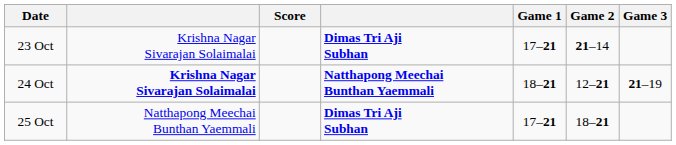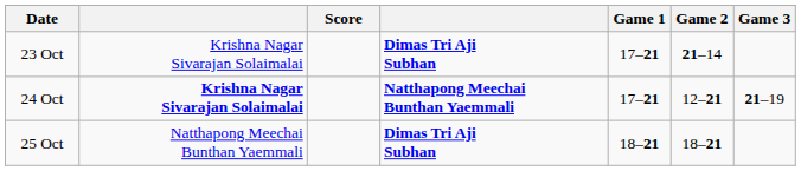 <table class="wikitable" style="text-align:center; font-size:90% ">
 <tr>
 <th width="60">Date</th>
 <th align="right" width="200"></th>
 <th width="60">Score</th>
 <th align="left" width="200"></th>
 <th width="50">Game 1</th>
 <th width="50">Game 2</th>
 <th width="50">Game 3</th>
 </tr>
 <tr>
 <td>23 Oct</td>
 <td align="right"><a href='#'>Krishna Nagar</a> <br><a href='#'>Sivarajan Solaimalai</a> </td>
 <td align="center"></td>
 <td align="left"><strong> <a href='#'>Dimas Tri Aji</a><br> <a href='#'>Subhan</a></strong></td>
 <td>17–<strong>21</strong></td>
 <td><strong>21</strong>–14</td>
 <td></td>
 </tr>
 <tr>
 <td>24 Oct</td>
 <td align="right"><strong><a href='#'>Krishna Nagar</a> <br><a href='#'>Sivarajan Solaimalai</a> </strong></td>
 <td align="center"></td>
 <td align="left"><strong> <a href='#'>Natthapong Meechai</a><br> <a href='#'>Bunthan Yaemmali</a></strong></td>
-<td>18–<strong>21</strong></td>
+<td>17–<strong>21</strong></td>
 <td>12–<strong>21</strong></td>
 <td><strong>21</strong>–19</td>
 </tr>
 <tr>
 <td>25 Oct</td>
 <td align="right"><a href='#'>Natthapong Meechai</a> <br><a href='#'>Bunthan Yaemmali</a> </td>
 <td align="center"></td>
 <td align="left"><strong> <a href='#'>Dimas Tri Aji</a><br> <a href='#'>Subhan</a></strong></td>
-<td>17–<strong>21</strong></td>
+<td>18–<strong>21</strong></td>
 <td>18–<strong>21</strong></td>
 <td></td>
 </tr>
 </table>
